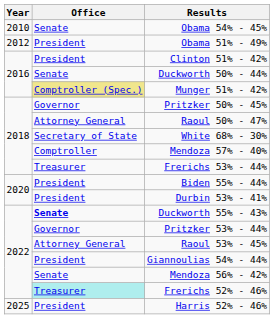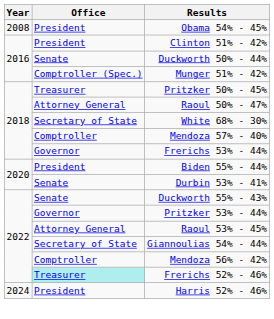 <table class=wikitable>
 <tr>
 <th>Year</th>
 <th>Office</th>
 <th>Results</th>
 </tr>
 <tr>
-<td>2010</td>
-<td><a href='#'>Senate</a></td>
+<td>2008</td>
+<td><a href='#'>President</a></td>
 <td align="right" ><a href='#'>Obama</a> 54% - 45%</td>
-</tr>
-<tr>
-<td>2012</td>
-<td><a href='#'>President</a></td>
-<td align="right" ><a href='#'>Obama</a> 51% - 49%</td>
 </tr>
 <tr>
 <td rowspan=3>2016</td>
 <td><a href='#'>President</a></td>
 <td align="right" ><a href='#'>Clinton</a> 51% - 42%</td>
 </tr>
 <tr>
 <td><a href='#'>Senate</a></td>
 <td align="right" ><a href='#'>Duckworth</a> 50% - 44%</td>
 </tr>
 <tr>
-<td style="background: khaki;"><a href='#'>Comptroller (Spec.)</a></td>
+<td><a href='#'>Comptroller (Spec.)</a></td>
 <td align="right" ><a href='#'>Munger</a> 51% - 42%</td>
 </tr>
 <tr>
 <td rowspan=5>2018</td>
-<td><a href='#'>Governor</a></td>
+<td><a href='#'>Treasurer</a></td>
 <td align="right" ><a href='#'>Pritzker</a> 50% - 45%</td>
 </tr>
 <tr>
 <td><a href='#'>Attorney General</a></td>
 <td align="right" ><a href='#'>Raoul</a> 50% - 47%</td>
 </tr>
 <tr>
 <td><a href='#'>Secretary of State</a></td>
 <td align="right" ><a href='#'>White</a> 68% - 30%</td>
 </tr>
 <tr>
 <td><a href='#'>Comptroller</a></td>
 <td align="right" ><a href='#'>Mendoza</a> 57% - 40%</td>
 </tr>
 <tr>
-<td><a href='#'>Treasurer</a></td>
+<td><a href='#'>Governor</a></td>
 <td align="right" ><a href='#'>Frerichs</a> 53% - 44%</td>
 </tr>
 <tr>
 <td rowspan=2>2020</td>
 <td><a href='#'>President</a></td>
 <td align="right" ><a href='#'>Biden</a> 55% - 44%</td>
 </tr>
 <tr>
-<td><a href='#'>President</a></td>
+<td><a href='#'>Senate</a></td>
 <td align="right" ><a href='#'>Durbin</a> 53% - 41%</td>
 </tr>
 <tr>
 <td rowspan=6>2022</td>
-<td><strong><a href='#'>Senate</a></strong></td>
+<td><a href='#'>Senate</a></td>
 <td align="right" ><a href='#'>Duckworth</a> 55% - 43%</td>
 </tr>
 <tr>
 <td><a href='#'>Governor</a></td>
 <td align="right" ><a href='#'>Pritzker</a> 53% - 44%</td>
 </tr>
 <tr>
 <td><a href='#'>Attorney General</a></td>
 <td align="right" ><a href='#'>Raoul</a> 53% - 45%</td>
 </tr>
 <tr>
-<td><a href='#'>President</a></td>
+<td><a href='#'>Secretary of State</a></td>
 <td align="right" ><a href='#'>Giannoulias</a> 54% - 44%</td>
 </tr>
 <tr>
-<td><a href='#'>Senate</a></td>
+<td><a href='#'>Comptroller</a></td>
 <td align="right" ><a href='#'>Mendoza</a> 56% - 42%</td>
 </tr>
 <tr>
 <td style="background: paleturquoise;"><a href='#'>Treasurer</a></td>
 <td align="right" ><a href='#'>Frerichs</a> 52% - 46%</td>
 </tr>
 <tr>
-<td>2025</td>
+<td>2024</td>
 <td><a href='#'>President</a></td>
 <td align="right" ><a href='#'>Harris</a> 52% - 46%</td>
 </tr>
 </table>
